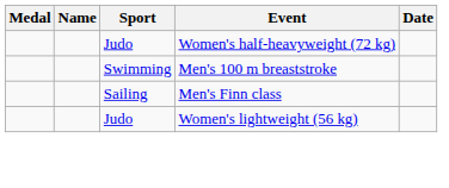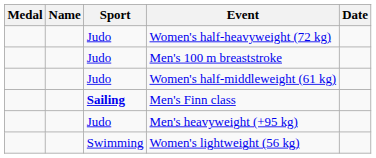 <table class="wikitable sortable" style="font-size: 95%;">
 <tr>
 <th>Medal</th>
 <th>Name</th>
 <th>Sport</th>
 <th>Event</th>
 <th>Date</th>
 </tr>
 <tr>
 <td></td>
 <td></td>
 <td><a href='#'>Judo</a></td>
 <td><a href='#'>Women's half-heavyweight (72 kg)</a></td>
 <td></td>
 </tr>
 <tr>
 <td></td>
 <td></td>
-<td><a href='#'>Swimming</a></td>
+<td><a href='#'>Judo</a></td>
 <td><a href='#'>Men's 100 m breaststroke</a></td>
 <td></td>
 </tr>
 <tr>
 <td></td>
 <td></td>
-<td><a href='#'>Sailing</a></td>
+<td><a href='#'>Judo</a></td>
+<td><a href='#'>Women's half-middleweight (61 kg)</a></td>
+<td></td>
+</tr>
+<tr>
+<td></td>
+<td></td>
+<td><strong><a href='#'>Sailing</a></strong></td>
 <td><a href='#'>Men's Finn class</a></td>
 <td></td>
 </tr>
 <tr>
 <td></td>
 <td></td>
 <td><a href='#'>Judo</a></td>
+<td><a href='#'>Men's heavyweight (+95 kg)</a></td>
+<td></td>
+</tr>
+<tr>
+<td></td>
+<td></td>
+<td><a href='#'>Swimming</a></td>
 <td><a href='#'>Women's lightweight (56 kg)</a></td>
 <td></td>
 </tr>
 </table>
